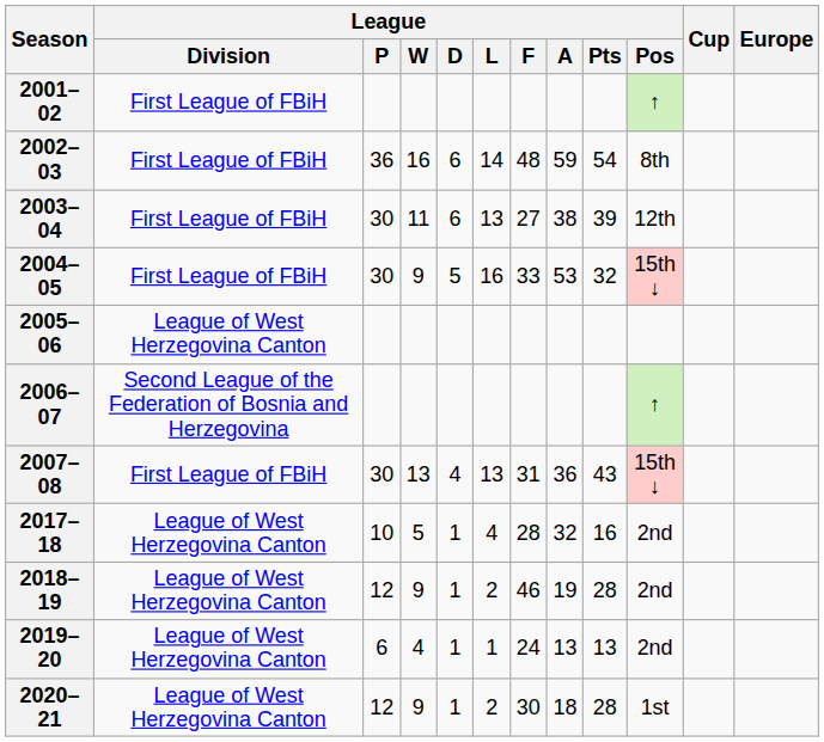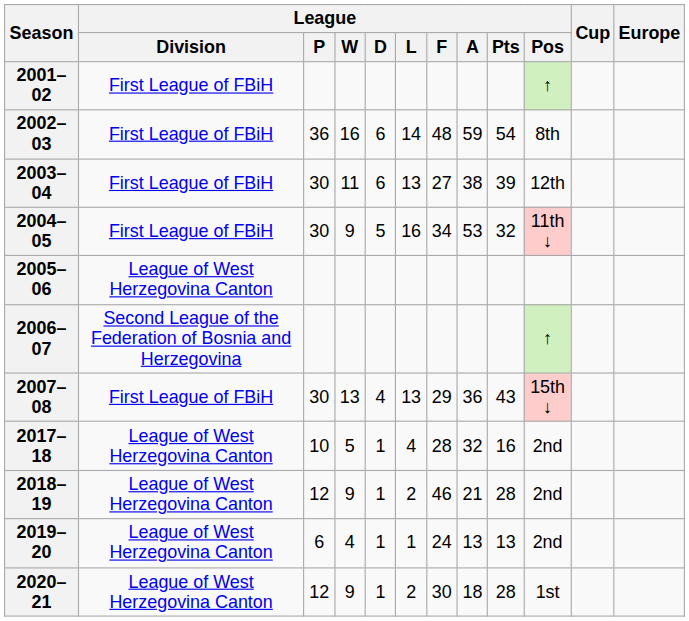 <table class="wikitable" style="text-align: center">
 <tr>
 <th rowspan="2">Season</th>
 <th colspan="9">League</th>
 <th rowspan="2">Cup</th>
 <th rowspan="2">Europe</th>
 </tr>
 <tr>
 <th>Division</th>
 <th width="20">P</th>
 <th width="20">W</th>
 <th width="20">D</th>
 <th width="20">L</th>
 <th width="20">F</th>
 <th width="20">A</th>
 <th width="20">Pts</th>
 <th>Pos</th>
 </tr>
 <tr>
 <th>2001–02</th>
 <td><a href='#'>First League of FBiH</a></td>
 <td></td>
 <td></td>
 <td></td>
 <td></td>
 <td></td>
 <td></td>
 <td></td>
 <td bgcolor=#D0F0C0>↑</td>
 <td></td>
 <td></td>
 </tr>
 <tr>
 <th>2002–03</th>
 <td><a href='#'>First League of FBiH</a></td>
 <td>36</td>
 <td>16</td>
 <td>6</td>
 <td>14</td>
 <td>48</td>
 <td>59</td>
 <td>54</td>
 <td>8th</td>
 <td></td>
 <td></td>
 </tr>
 <tr>
 <th>2003–04</th>
 <td><a href='#'>First League of FBiH</a></td>
 <td>30</td>
 <td>11</td>
 <td>6</td>
 <td>13</td>
 <td>27</td>
 <td>38</td>
 <td>39</td>
 <td>12th</td>
 <td></td>
 <td></td>
 </tr>
 <tr>
 <th>2004–05</th>
 <td><a href='#'>First League of FBiH</a></td>
 <td>30</td>
 <td>9</td>
 <td>5</td>
 <td>16</td>
-<td>33</td>
+<td>34</td>
 <td>53</td>
 <td>32</td>
-<td bgcolor=#FFCCCC>15th ↓</td>
+<td bgcolor=#FFCCCC>11th ↓</td>
 <td></td>
 <td></td>
 </tr>
 <tr>
 <th>2005–06</th>
 <td><a href='#'>League of West Herzegovina Canton</a></td>
 <td></td>
 <td></td>
 <td></td>
 <td></td>
 <td></td>
 <td></td>
 <td></td>
 <td></td>
 <td></td>
 <td></td>
 </tr>
 <tr>
 <th>2006–07</th>
 <td><a href='#'>Second League of the Federation of Bosnia and Herzegovina</a></td>
 <td></td>
 <td></td>
 <td></td>
 <td></td>
 <td></td>
 <td></td>
 <td></td>
 <td bgcolor=#D0F0C0>↑</td>
 <td></td>
 <td></td>
 </tr>
 <tr>
 <th>2007–08</th>
 <td><a href='#'>First League of FBiH</a></td>
 <td>30</td>
 <td>13</td>
 <td>4</td>
 <td>13</td>
-<td>31</td>
+<td>29</td>
 <td>36</td>
 <td>43</td>
 <td bgcolor=#FFCCCC>15th ↓</td>
 <td></td>
 <td></td>
 </tr>
 <tr>
 <th>2017–18</th>
 <td><a href='#'>League of West Herzegovina Canton</a></td>
 <td>10</td>
 <td>5</td>
 <td>1</td>
 <td>4</td>
 <td>28</td>
 <td>32</td>
 <td>16</td>
 <td>2nd</td>
 <td></td>
 <td></td>
 </tr>
 <tr>
 <th>2018–19</th>
 <td><a href='#'>League of West Herzegovina Canton</a></td>
 <td>12</td>
 <td>9</td>
 <td>1</td>
 <td>2</td>
 <td>46</td>
-<td>19</td>
+<td>21</td>
 <td>28</td>
 <td>2nd</td>
 <td></td>
 <td></td>
 </tr>
 <tr>
 <th>2019–20</th>
 <td><a href='#'>League of West Herzegovina Canton</a></td>
 <td>6</td>
 <td>4</td>
 <td>1</td>
 <td>1</td>
 <td>24</td>
 <td>13</td>
 <td>13</td>
 <td>2nd</td>
 <td></td>
 <td></td>
 </tr>
 <tr>
 <th>2020–21</th>
 <td><a href='#'>League of West Herzegovina Canton</a></td>
 <td>12</td>
 <td>9</td>
 <td>1</td>
 <td>2</td>
 <td>30</td>
 <td>18</td>
 <td>28</td>
 <td>1st</td>
 <td></td>
 <td></td>
 </tr>
 </table>
